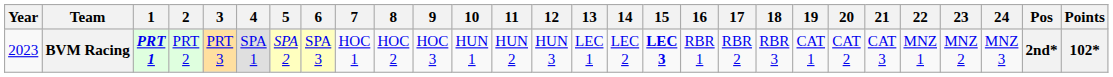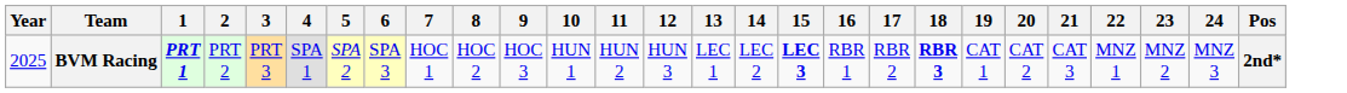 <table class="wikitable" style="text-align:center; font-size:85%">
 <tr>
 <th>Year</th>
 <th>Team</th>
 <th>1</th>
 <th>2</th>
 <th>3</th>
 <th>4</th>
 <th>5</th>
 <th>6</th>
 <th>7</th>
 <th>8</th>
 <th>9</th>
 <th>10</th>
 <th>11</th>
 <th>12</th>
 <th>13</th>
 <th>14</th>
 <th>15</th>
 <th>16</th>
 <th>17</th>
 <th>18</th>
 <th>19</th>
 <th>20</th>
 <th>21</th>
 <th>22</th>
 <th>23</th>
 <th>24</th>
 <th>Pos</th>
-<th>Points</th>
 </tr>
 <tr>
-<td><a href='#'>2023</a></td>
+<td><a href='#'>2025</a></td>
 <th nowrap>BVM Racing</th>
 <td style="background:#DFFFDF;"><strong><em><a href='#'>PRT<br>1</a></em></strong><br></td>
 <td style="background:#DFFFDF;"><a href='#'>PRT<br>2</a><br></td>
 <td style="background:#FFDF9F;"><a href='#'>PRT<br>3</a><br></td>
 <td style="background:#DFDFDF;"><a href='#'>SPA<br>1</a><br></td>
 <td style="background:#FFFFBF;"><em><a href='#'>SPA<br>2</a></em><br></td>
 <td style="background:#FFFFBF;"><a href='#'>SPA<br>3</a><br></td>
 <td style="background:#;"><a href='#'>HOC<br>1</a><br></td>
 <td style="background:#;"><a href='#'>HOC<br>2</a><br></td>
 <td style="background:#;"><a href='#'>HOC<br>3</a><br></td>
 <td style="background:#;"><a href='#'>HUN<br>1</a><br></td>
 <td style="background:#;"><a href='#'>HUN<br>2</a><br></td>
 <td style="background:#;"><a href='#'>HUN<br>3</a><br></td>
 <td style="background:#;"><a href='#'>LEC<br>1</a><br></td>
 <td style="background:#;"><a href='#'>LEC<br>2</a><br></td>
 <td style="background:#;"><strong><a href='#'>LEC<br>3</a><br></strong></td>
 <td style="background:#;"><a href='#'>RBR<br>1</a><br></td>
 <td style="background:#;"><a href='#'>RBR<br>2</a><br></td>
-<td style="background:#;"><a href='#'>RBR<br>3</a><br></td>
+<td style="background:#;"><strong><a href='#'>RBR<br>3</a><br></strong></td>
 <td style="background:#;"><a href='#'>CAT<br>1</a><br></td>
 <td style="background:#;"><a href='#'>CAT<br>2</a><br></td>
 <td style="background:#;"><a href='#'>CAT<br>3</a><br></td>
 <td style="background:#;"><a href='#'>MNZ<br>1</a><br></td>
 <td style="background:#;"><a href='#'>MNZ<br>2</a><br></td>
 <td style="background:#;"><a href='#'>MNZ<br>3</a><br></td>
 <th>2nd*</th>
-<th>102*</th>
 </tr>
 </table>
